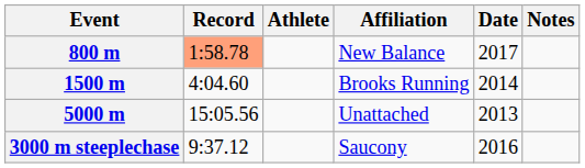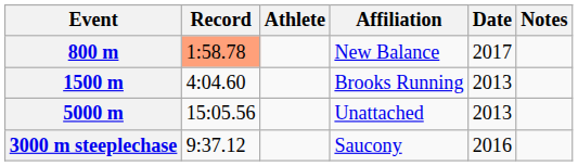 <table class="wikitable plainrowheaders sortable">
 <tr>
 <th scope="col">Event</th>
 <th scope="col">Record</th>
 <th scope="col">Athlete</th>
 <th scope="col">Affiliation</th>
 <th scope="col">Date</th>
 <th scope="col">Notes</th>
 </tr>
 <tr>
 <th scope="row"><a href='#'>800 m</a></th>
 <td style="background: lightsalmon;">1:58.78</td>
 <td></td>
 <td><a href='#'>New Balance</a></td>
 <td>2017</td>
 <td></td>
 </tr>
 <tr>
 <th scope="row"><a href='#'>1500 m</a></th>
 <td>4:04.60</td>
 <td></td>
 <td><a href='#'>Brooks Running</a></td>
-<td>2014</td>
+<td>2013</td>
 <td></td>
 </tr>
 <tr>
 <th scope="row"><a href='#'>5000 m</a></th>
 <td>15:05.56</td>
 <td></td>
 <td><a href='#'>Unattached</a></td>
 <td>2013</td>
 <td></td>
 </tr>
 <tr>
 <th scope="row"><a href='#'>3000 m steeplechase</a></th>
 <td>9:37.12</td>
 <td></td>
 <td><a href='#'>Saucony</a></td>
 <td>2016</td>
 <td></td>
 </tr>
 </table>
